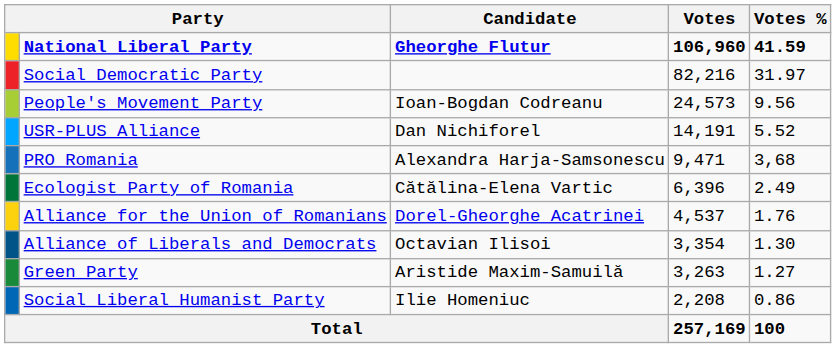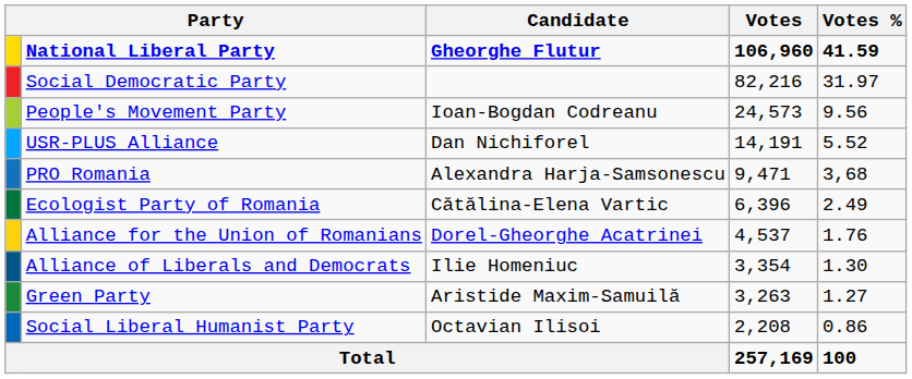 <table class="wikitable">
 <tr>
 <th colspan="2">Party</th>
 <th>Candidate</th>
 <th>Votes</th>
 <th>Votes %</th>
 </tr>
 <tr>
 <td style="background:#ffdd00;" width="5"></td>
 <td><a href='#'><strong>National Liberal Party</strong></a></td>
 <td><strong><a href='#'>Gheorghe Flutur</a></strong></td>
 <td><strong>106,960</strong></td>
 <td><strong>41.59</strong></td>
 </tr>
 <tr>
 <td style="background:#ed2128;" width="5"></td>
 <td><a href='#'>Social Democratic Party</a></td>
 <td></td>
 <td>82,216</td>
 <td>31.97</td>
 </tr>
 <tr>
 <td style="background:#a7cf35;" width="5"></td>
 <td><a href='#'>People's Movement Party</a></td>
 <td>Ioan-Bogdan Codreanu</td>
 <td>24,573</td>
 <td>9.56</td>
 </tr>
 <tr>
 <td style="background:#00a6ff;" width="5"></td>
 <td><a href='#'>USR-PLUS Alliance</a></td>
 <td>Dan Nichiforel</td>
 <td>14,191</td>
 <td>5.52</td>
 </tr>
 <tr>
 <td style="background:#1572ba;" width="5"></td>
 <td><a href='#'>PRO Romania</a></td>
 <td>Alexandra Harja-Samsonescu</td>
 <td>9,471</td>
 <td>3,68</td>
 </tr>
 <tr>
 <td style="background:#00753A;" width="5"></td>
 <td><a href='#'>Ecologist Party of Romania</a></td>
 <td>Cătălina-Elena Vartic</td>
 <td>6,396</td>
 <td>2.49</td>
 </tr>
 <tr>
 <td style="background:#FCD20F;" width="5"></td>
 <td><a href='#'>Alliance for the Union of Romanians</a></td>
 <td><a href='#'>Dorel-Gheorghe Acatrinei</a></td>
 <td>4,537</td>
 <td>1.76</td>
 </tr>
 <tr>
 <td style="background:#005487;" width="5"></td>
 <td><a href='#'>Alliance of Liberals and Democrats</a></td>
-<td>Octavian Ilisoi</td>
+<td>Ilie Homeniuc</td>
 <td>3,354</td>
 <td>1.30</td>
 </tr>
 <tr>
 <td style="background:#198a3a;" width="5"></td>
 <td><a href='#'>Green Party</a></td>
 <td>Aristide Maxim-Samuilă</td>
 <td>3,263</td>
 <td>1.27</td>
 </tr>
 <tr>
 <td style="background:#0066B6;" width="5"></td>
 <td><a href='#'>Social Liberal Humanist Party</a></td>
-<td>Ilie Homeniuc</td>
+<td>Octavian Ilisoi</td>
 <td>2,208</td>
 <td>0.86</td>
 </tr>
 <tr>
 <th colspan="3">Total</th>
 <td><strong>257,169</strong></td>
 <td><strong>100</strong></td>
 </tr>
 </table>
